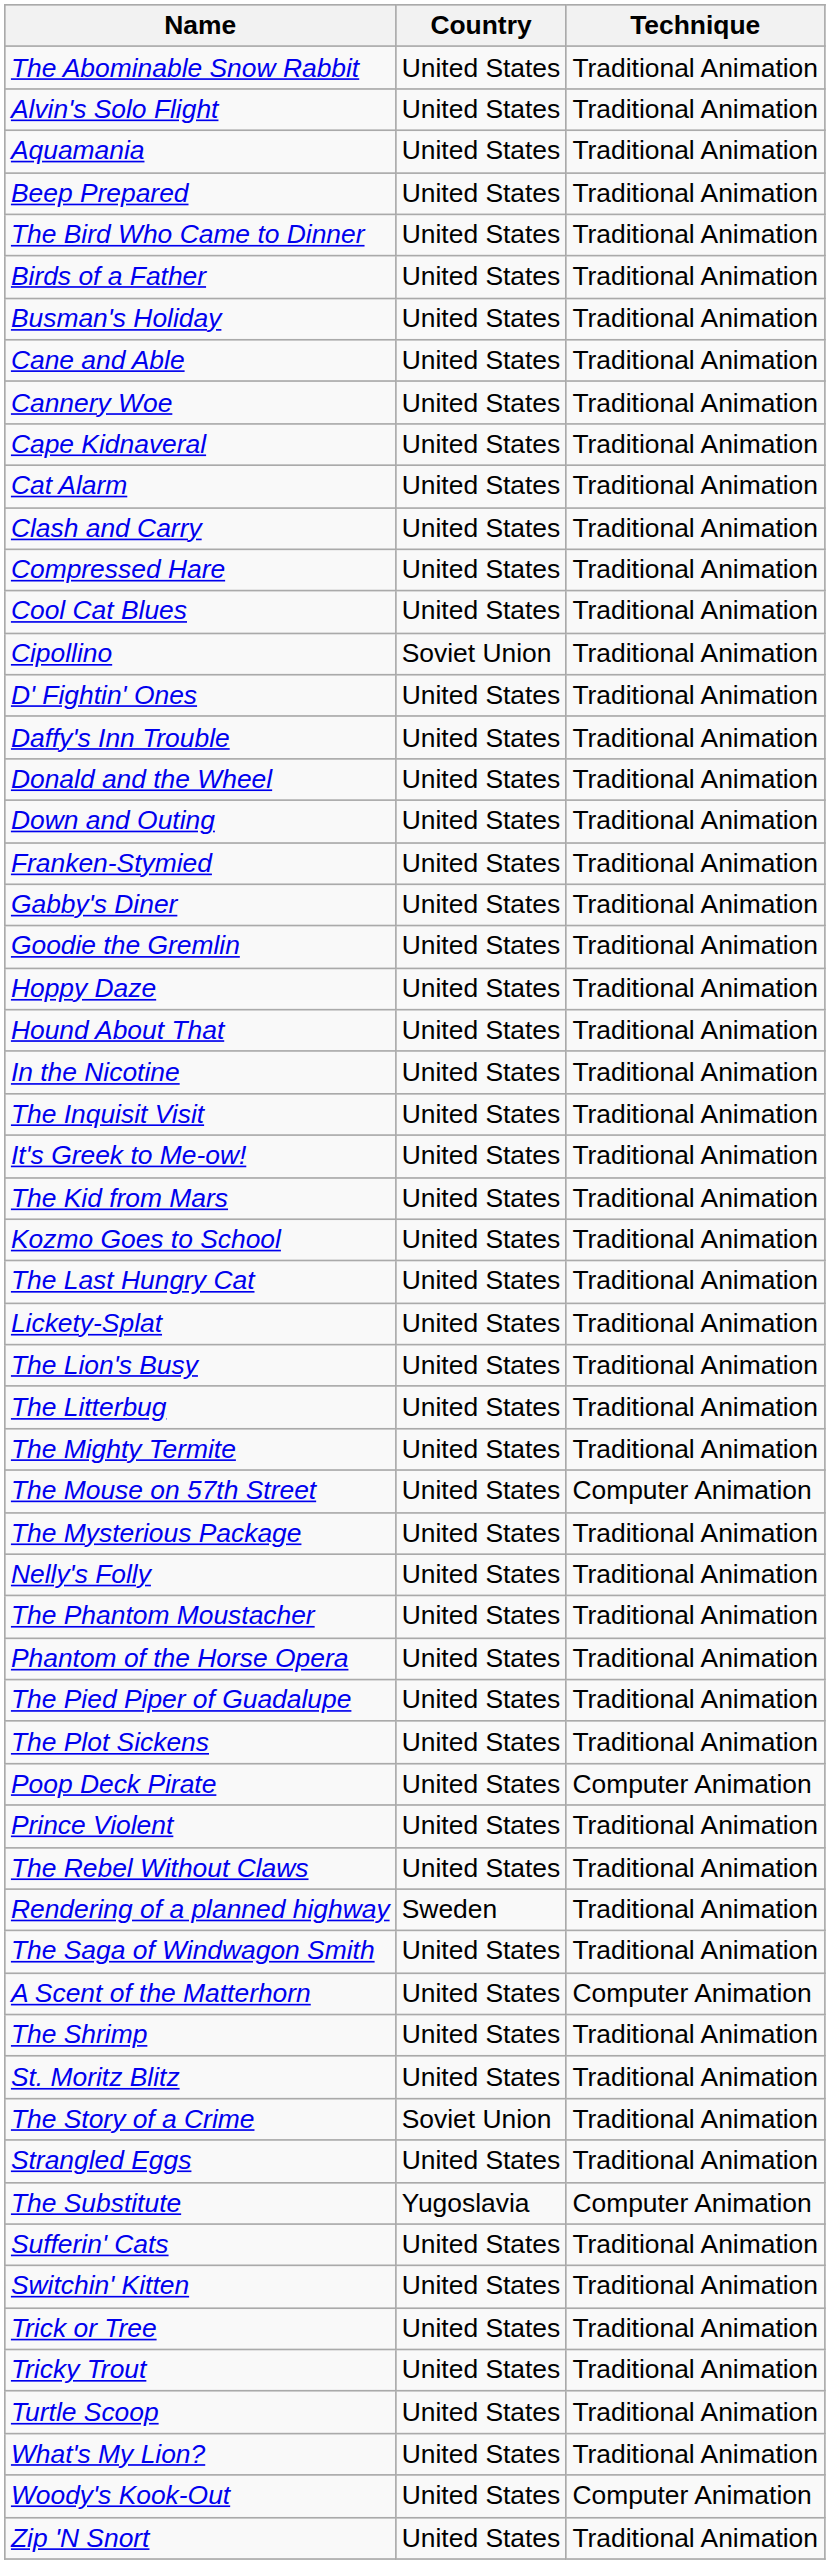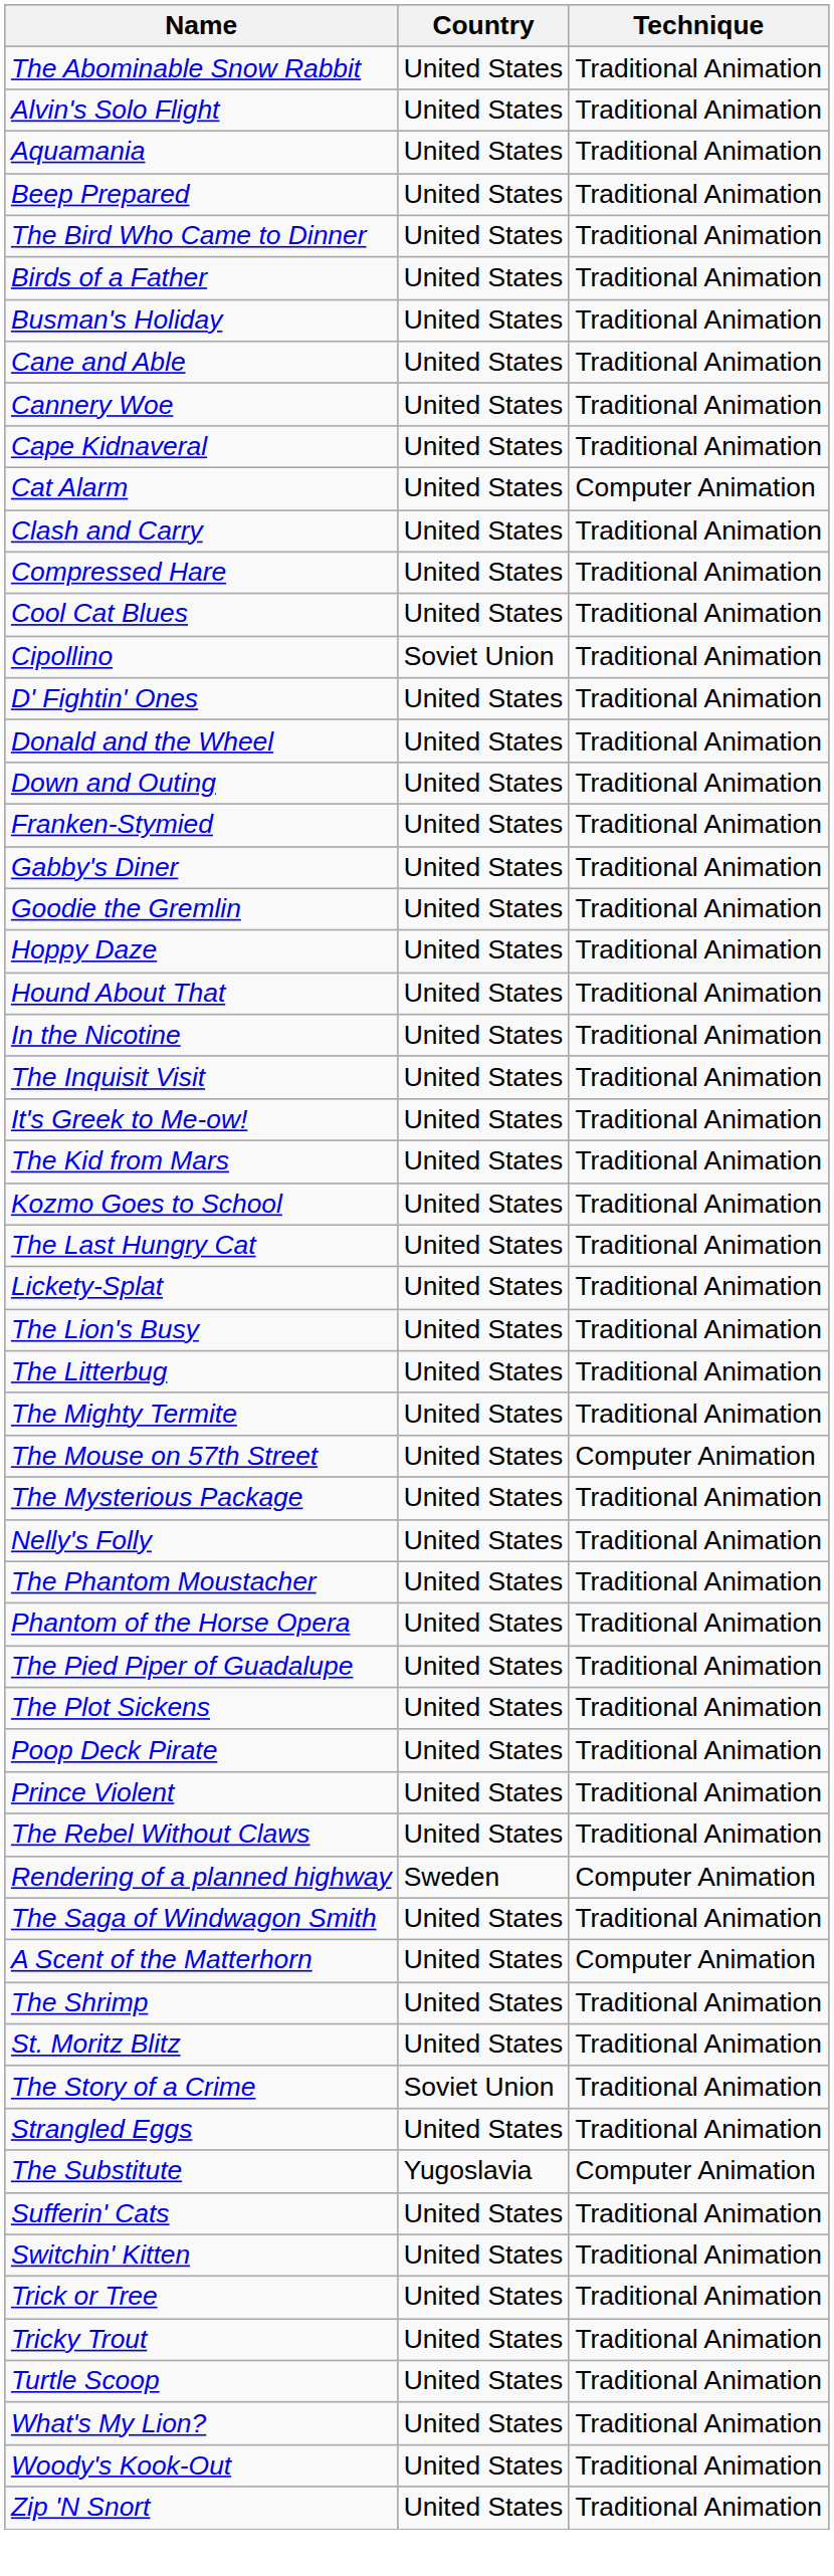 <table class="wikitable sortable">
 <tr>
 <th>Name</th>
 <th>Country</th>
 <th>Technique</th>
 </tr>
 <tr>
 <td><em><a href='#'>The Abominable Snow Rabbit</a></em></td>
 <td>United States</td>
 <td>Traditional Animation</td>
 </tr>
 <tr>
 <td><em><a href='#'>Alvin's Solo Flight</a></em></td>
 <td>United States</td>
 <td>Traditional Animation</td>
 </tr>
 <tr>
 <td><em><a href='#'>Aquamania</a></em></td>
 <td>United States</td>
 <td>Traditional Animation</td>
 </tr>
 <tr>
 <td><em><a href='#'>Beep Prepared</a></em></td>
 <td>United States</td>
 <td>Traditional Animation</td>
 </tr>
 <tr>
 <td><em><a href='#'>The Bird Who Came to Dinner</a></em></td>
 <td>United States</td>
 <td>Traditional Animation</td>
 </tr>
 <tr>
 <td><em><a href='#'>Birds of a Father</a></em></td>
 <td>United States</td>
 <td>Traditional Animation</td>
 </tr>
 <tr>
 <td><em><a href='#'>Busman's Holiday</a></em></td>
 <td>United States</td>
 <td>Traditional Animation</td>
 </tr>
 <tr>
 <td><em><a href='#'>Cane and Able</a></em></td>
 <td>United States</td>
 <td>Traditional Animation</td>
 </tr>
 <tr>
 <td><em><a href='#'>Cannery Woe</a></em></td>
 <td>United States</td>
 <td>Traditional Animation</td>
 </tr>
 <tr>
 <td><em><a href='#'>Cape Kidnaveral</a></em></td>
 <td>United States</td>
 <td>Traditional Animation</td>
 </tr>
 <tr>
 <td><em><a href='#'>Cat Alarm</a></em></td>
 <td>United States</td>
-<td>Traditional Animation</td>
+<td>Computer Animation</td>
 </tr>
 <tr>
 <td><em><a href='#'>Clash and Carry</a></em></td>
 <td>United States</td>
 <td>Traditional Animation</td>
 </tr>
 <tr>
 <td><em><a href='#'>Compressed Hare</a></em></td>
 <td>United States</td>
 <td>Traditional Animation</td>
 </tr>
 <tr>
 <td><em><a href='#'>Cool Cat Blues</a></em></td>
 <td>United States</td>
 <td>Traditional Animation</td>
 </tr>
 <tr>
 <td><em><a href='#'>Cipollino</a></em></td>
 <td>Soviet Union</td>
 <td>Traditional Animation</td>
 </tr>
 <tr>
 <td><em><a href='#'>D' Fightin' Ones</a></em></td>
-<td>United States</td>
-<td>Traditional Animation</td>
-</tr>
-<tr>
-<td><em><a href='#'>Daffy's Inn Trouble</a></em></td>
 <td>United States</td>
 <td>Traditional Animation</td>
 </tr>
 <tr>
 <td><em><a href='#'>Donald and the Wheel</a></em></td>
 <td>United States</td>
 <td>Traditional Animation</td>
 </tr>
 <tr>
 <td><em><a href='#'>Down and Outing</a></em></td>
 <td>United States</td>
 <td>Traditional Animation</td>
 </tr>
 <tr>
 <td><em><a href='#'>Franken-Stymied</a></em></td>
 <td>United States</td>
 <td>Traditional Animation</td>
 </tr>
 <tr>
 <td><em><a href='#'>Gabby's Diner</a></em></td>
 <td>United States</td>
 <td>Traditional Animation</td>
 </tr>
 <tr>
 <td><em><a href='#'>Goodie the Gremlin</a></em></td>
 <td>United States</td>
 <td>Traditional Animation</td>
 </tr>
 <tr>
 <td><em><a href='#'>Hoppy Daze</a></em></td>
 <td>United States</td>
 <td>Traditional Animation</td>
 </tr>
 <tr>
 <td><em><a href='#'>Hound About That</a></em></td>
 <td>United States</td>
 <td>Traditional Animation</td>
 </tr>
 <tr>
 <td><em><a href='#'>In the Nicotine</a></em></td>
 <td>United States</td>
 <td>Traditional Animation</td>
 </tr>
 <tr>
 <td><em><a href='#'>The Inquisit Visit</a></em></td>
 <td>United States</td>
 <td>Traditional Animation</td>
 </tr>
 <tr>
 <td><em><a href='#'>It's Greek to Me-ow!</a></em></td>
 <td>United States</td>
 <td>Traditional Animation</td>
 </tr>
 <tr>
 <td><em><a href='#'>The Kid from Mars</a></em></td>
 <td>United States</td>
 <td>Traditional Animation</td>
 </tr>
 <tr>
 <td><em><a href='#'>Kozmo Goes to School</a></em></td>
 <td>United States</td>
 <td>Traditional Animation</td>
 </tr>
 <tr>
 <td><em><a href='#'>The Last Hungry Cat</a></em></td>
 <td>United States</td>
 <td>Traditional Animation</td>
 </tr>
 <tr>
 <td><em><a href='#'>Lickety-Splat</a></em></td>
 <td>United States</td>
 <td>Traditional Animation</td>
 </tr>
 <tr>
 <td><em><a href='#'>The Lion's Busy</a></em></td>
 <td>United States</td>
 <td>Traditional Animation</td>
 </tr>
 <tr>
 <td><em><a href='#'>The Litterbug</a></em></td>
 <td>United States</td>
 <td>Traditional Animation</td>
 </tr>
 <tr>
 <td><em><a href='#'>The Mighty Termite</a></em></td>
 <td>United States</td>
 <td>Traditional Animation</td>
 </tr>
 <tr>
 <td><em><a href='#'>The Mouse on 57th Street</a></em></td>
 <td>United States</td>
 <td>Computer Animation</td>
 </tr>
 <tr>
 <td><em><a href='#'>The Mysterious Package</a></em></td>
 <td>United States</td>
 <td>Traditional Animation</td>
 </tr>
 <tr>
 <td><em><a href='#'>Nelly's Folly</a></em></td>
 <td>United States</td>
 <td>Traditional Animation</td>
 </tr>
 <tr>
 <td><em><a href='#'>The Phantom Moustacher</a></em></td>
 <td>United States</td>
 <td>Traditional Animation</td>
 </tr>
 <tr>
 <td><em><a href='#'>Phantom of the Horse Opera</a></em></td>
 <td>United States</td>
 <td>Traditional Animation</td>
 </tr>
 <tr>
 <td><em><a href='#'>The Pied Piper of Guadalupe</a></em></td>
 <td>United States</td>
 <td>Traditional Animation</td>
 </tr>
 <tr>
 <td><em><a href='#'>The Plot Sickens</a></em></td>
 <td>United States</td>
 <td>Traditional Animation</td>
 </tr>
 <tr>
 <td><em><a href='#'>Poop Deck Pirate</a></em></td>
 <td>United States</td>
-<td>Computer Animation</td>
+<td>Traditional Animation</td>
 </tr>
 <tr>
 <td><em><a href='#'>Prince Violent</a></em></td>
 <td>United States</td>
 <td>Traditional Animation</td>
 </tr>
 <tr>
 <td><em><a href='#'>The Rebel Without Claws</a></em></td>
 <td>United States</td>
 <td>Traditional Animation</td>
 </tr>
 <tr>
 <td><em><a href='#'>Rendering of a planned highway</a></em></td>
 <td>Sweden</td>
-<td>Traditional Animation</td>
+<td>Computer Animation</td>
 </tr>
 <tr>
 <td><em><a href='#'>The Saga of Windwagon Smith</a></em></td>
 <td>United States</td>
 <td>Traditional Animation</td>
 </tr>
 <tr>
 <td><em><a href='#'>A Scent of the Matterhorn</a></em></td>
 <td>United States</td>
 <td>Computer Animation</td>
 </tr>
 <tr>
 <td><em><a href='#'>The Shrimp</a></em></td>
 <td>United States</td>
 <td>Traditional Animation</td>
 </tr>
 <tr>
 <td><em><a href='#'>St. Moritz Blitz</a></em></td>
 <td>United States</td>
 <td>Traditional Animation</td>
 </tr>
 <tr>
 <td><em><a href='#'>The Story of a Crime</a></em></td>
 <td>Soviet Union</td>
 <td>Traditional Animation</td>
 </tr>
 <tr>
 <td><em><a href='#'>Strangled Eggs</a></em></td>
 <td>United States</td>
 <td>Traditional Animation</td>
 </tr>
 <tr>
 <td><em><a href='#'>The Substitute</a></em></td>
 <td>Yugoslavia</td>
 <td>Computer Animation</td>
 </tr>
 <tr>
 <td><em><a href='#'>Sufferin' Cats</a></em></td>
 <td>United States</td>
 <td>Traditional Animation</td>
 </tr>
 <tr>
 <td><em><a href='#'>Switchin' Kitten</a></em></td>
 <td>United States</td>
 <td>Traditional Animation</td>
 </tr>
 <tr>
 <td><em><a href='#'>Trick or Tree</a></em></td>
 <td>United States</td>
 <td>Traditional Animation</td>
 </tr>
 <tr>
 <td><em><a href='#'>Tricky Trout</a></em></td>
 <td>United States</td>
 <td>Traditional Animation</td>
 </tr>
 <tr>
 <td><em><a href='#'>Turtle Scoop</a></em></td>
 <td>United States</td>
 <td>Traditional Animation</td>
 </tr>
 <tr>
 <td><em><a href='#'>What's My Lion?</a></em></td>
 <td>United States</td>
 <td>Traditional Animation</td>
 </tr>
 <tr>
 <td><em><a href='#'>Woody's Kook-Out</a></em></td>
 <td>United States</td>
-<td>Computer Animation</td>
+<td>Traditional Animation</td>
 </tr>
 <tr>
 <td><em><a href='#'>Zip 'N Snort</a></em></td>
 <td>United States</td>
 <td>Traditional Animation</td>
 </tr>
 </table>
